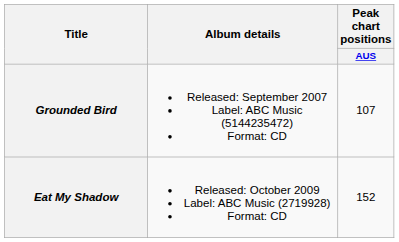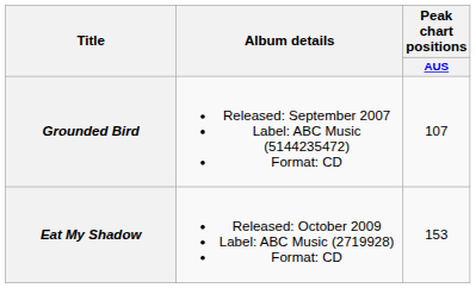 <table class="wikitable plainrowheaders" style="text-align:center;" border="1">
 <tr>
 <th scope="col" rowspan="2" style="width:12em;">Title</th>
 <th scope="col" rowspan="2" style="width:16em;">Album details</th>
 <th scope="col" colspan="1">Peak chart<br>positions</th>
 </tr>
 <tr>
 <th scope="col" style="width:3em; font-size:85%"><a href='#'>AUS</a><br></th>
 </tr>
 <tr>
 <th scope="row"><em>Grounded Bird</em></th>
 <td><br><ul><li>Released: September 2007</li><li>Label: ABC Music (5144235472)</li><li>Format: CD</li></ul></td>
 <td>107</td>
 </tr>
 <tr>
 <th scope="row"><em>Eat My Shadow</em></th>
 <td><br><ul><li>Released: October 2009</li><li>Label: ABC Music (2719928)</li><li>Format: CD</li></ul></td>
-<td>152</td>
+<td>153</td>
 </tr>
 </table>
